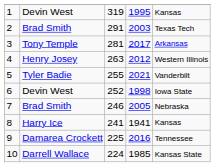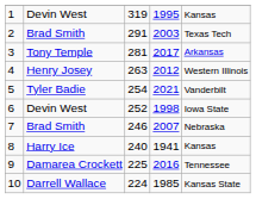 <table class="wikitable">
 <tr>
 </tr>
 <tr>
 <td>1</td>
 <td>Devin West</td>
 <td>319</td>
 <td><a href='#'>1995</a></td>
 <td style="font-size:80%;">Kansas</td>
 </tr>
 <tr>
 <td>2</td>
 <td><a href='#'>Brad Smith</a></td>
 <td>291</td>
 <td><a href='#'>2003</a></td>
 <td style="font-size:80%;">Texas Tech</td>
 </tr>
 <tr>
 <td>3</td>
 <td><a href='#'>Tony Temple</a></td>
 <td>281</td>
 <td><a href='#'>2017</a></td>
 <td style="font-size:80%;"><a href='#'>Arkansas</a></td>
 </tr>
 <tr>
 <td>4</td>
 <td><a href='#'>Henry Josey</a></td>
 <td>263</td>
 <td><a href='#'>2012</a></td>
 <td style="font-size:80%;">Western Illinois</td>
 </tr>
 <tr>
 <td>5</td>
 <td><a href='#'>Tyler Badie</a></td>
-<td>255</td>
+<td>254</td>
 <td><a href='#'>2021</a></td>
 <td style="font-size:80%;">Vanderbilt</td>
 </tr>
 <tr>
 <td>6</td>
 <td>Devin West</td>
 <td>252</td>
 <td><a href='#'>1998</a></td>
 <td style="font-size:80%;">Iowa State</td>
 </tr>
 <tr>
 <td>7</td>
 <td><a href='#'>Brad Smith</a></td>
 <td>246</td>
-<td><a href='#'>2005</a></td>
+<td><a href='#'>2007</a></td>
 <td style="font-size:80%;">Nebraska</td>
 </tr>
 <tr>
 <td>8</td>
 <td><a href='#'>Harry Ice</a></td>
-<td>241</td>
+<td>240</td>
 <td>1941</td>
 <td style="font-size:80%;">Kansas</td>
 </tr>
 <tr>
 <td>9</td>
 <td><a href='#'>Damarea Crockett</a></td>
 <td>225</td>
 <td><a href='#'>2016</a></td>
 <td style="font-size:80%;">Tennessee</td>
 </tr>
 <tr>
 <td>10</td>
 <td><a href='#'>Darrell Wallace</a></td>
 <td>224</td>
 <td>1985</td>
 <td style="font-size:80%;">Kansas State</td>
 </tr>
 </table>
